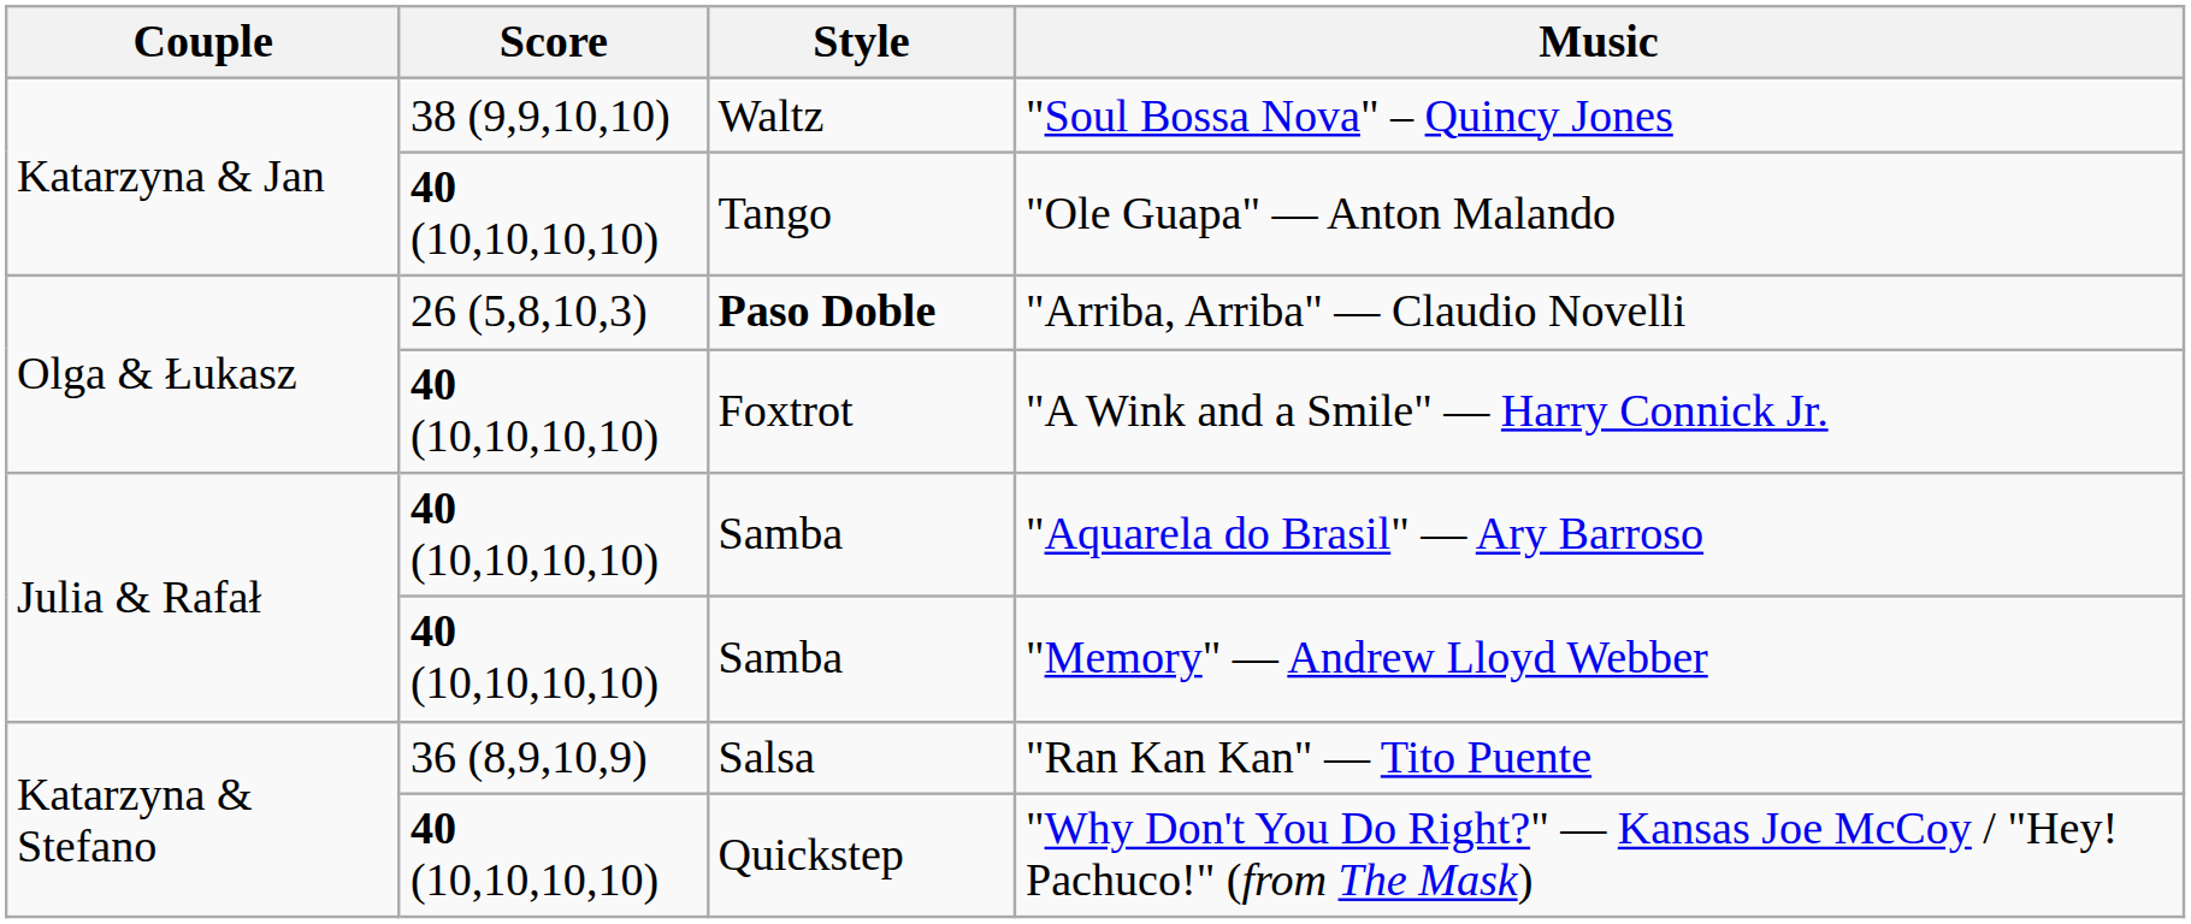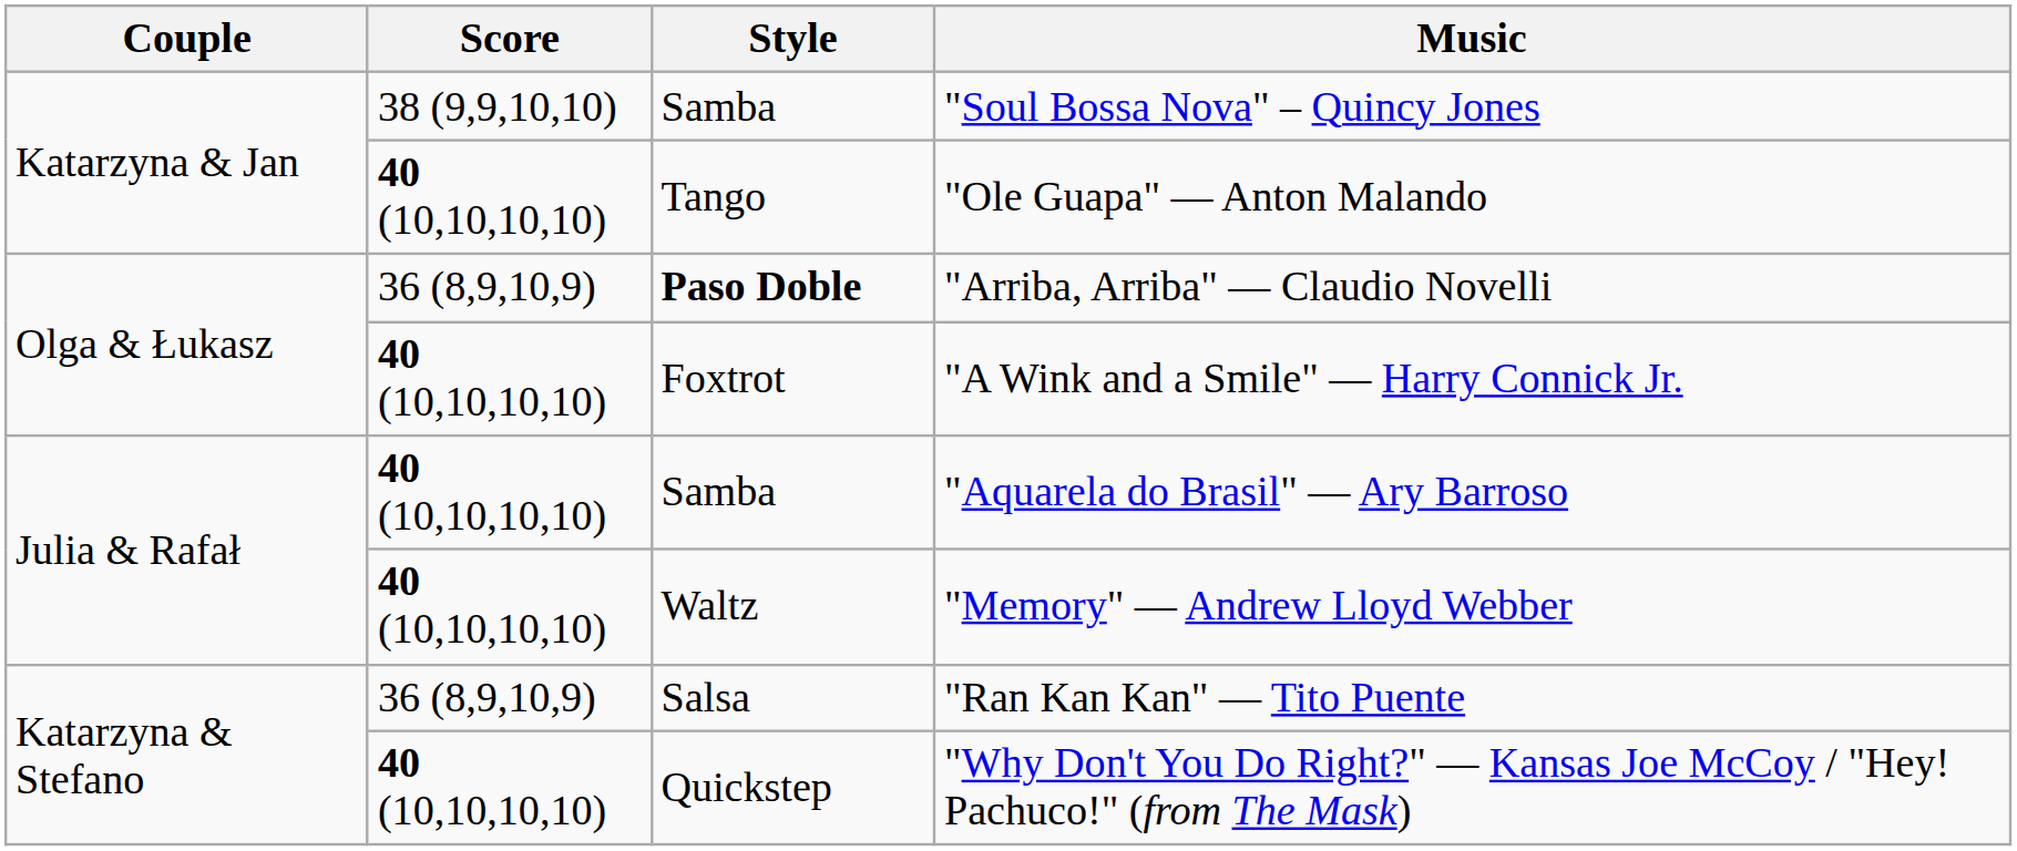 <table class="wikitable">
 <tr>
 <th style="width:130px;">Couple</th>
 <th style="width:100px;">Score</th>
 <th style="width:100px;">Style</th>
 <th style="width:400px;">Music</th>
 </tr>
 <tr>
 <td rowspan="2">Katarzyna & Jan</td>
 <td>38 (9,9,10,10)</td>
-<td>Waltz</td>
+<td>Samba</td>
 <td>"<a href='#'>Soul Bossa Nova</a>" – <a href='#'>Quincy Jones</a></td>
 </tr>
 <tr>
 <td><strong>40</strong> (10,10,10,10)</td>
 <td>Tango</td>
 <td>"Ole Guapa" — Anton Malando</td>
 </tr>
 <tr>
 <td rowspan="2">Olga & Łukasz</td>
-<td>26 (5,8,10,3)</td>
+<td>36 (8,9,10,9)</td>
 <td><strong>Paso Doble</strong></td>
 <td>"Arriba, Arriba" — Claudio Novelli</td>
 </tr>
 <tr>
 <td><strong>40</strong> (10,10,10,10)</td>
 <td>Foxtrot</td>
 <td>"A Wink and a Smile" — <a href='#'>Harry Connick Jr.</a></td>
 </tr>
 <tr>
 <td rowspan="2">Julia & Rafał</td>
 <td><strong>40</strong> (10,10,10,10)</td>
 <td>Samba</td>
 <td>"<a href='#'>Aquarela do Brasil</a>" — <a href='#'>Ary Barroso</a></td>
 </tr>
 <tr>
 <td><strong>40</strong> (10,10,10,10)</td>
-<td>Samba</td>
+<td>Waltz</td>
 <td>"<a href='#'>Memory</a>" — <a href='#'>Andrew Lloyd Webber</a></td>
 </tr>
 <tr>
 <td rowspan="2">Katarzyna & Stefano</td>
 <td>36 (8,9,10,9)</td>
 <td>Salsa</td>
 <td>"Ran Kan Kan" — <a href='#'>Tito Puente</a></td>
 </tr>
 <tr>
 <td><strong>40</strong> (10,10,10,10)</td>
 <td>Quickstep</td>
 <td>"<a href='#'>Why Don't You Do Right?</a>" — <a href='#'>Kansas Joe McCoy</a> / "Hey! Pachuco!" (<em>from <a href='#'>The Mask</a></em>)</td>
 </tr>
 </table>
